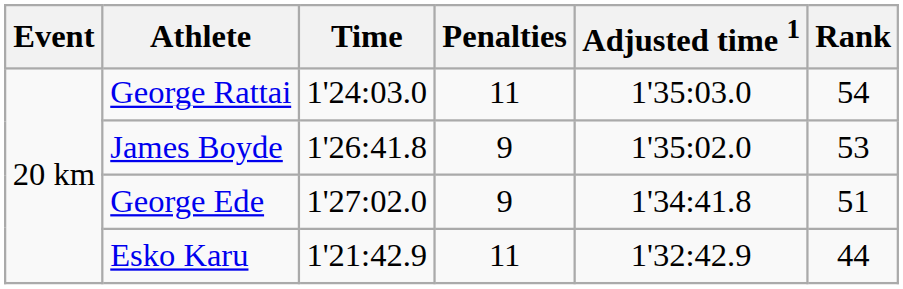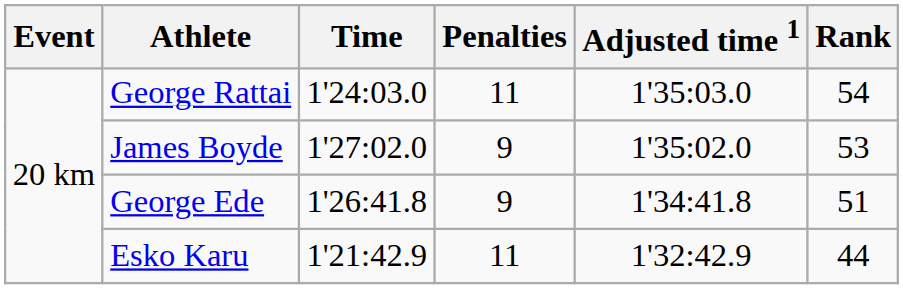 <table class="wikitable" style="font-size:90%">
 <tr>
 <th>Event</th>
 <th>Athlete</th>
 <th>Time</th>
 <th>Penalties</th>
 <th>Adjusted time <sup>1</sup></th>
 <th>Rank</th>
 </tr>
 <tr>
 <td rowspan="4">20 km</td>
 <td><a href='#'>George Rattai</a></td>
 <td align="center">1'24:03.0</td>
 <td align="center">11</td>
 <td align="center">1'35:03.0</td>
 <td align="center">54</td>
 </tr>
 <tr>
 <td><a href='#'>James Boyde</a></td>
-<td align="center">1'26:41.8</td>
+<td align="center">1'27:02.0</td>
 <td align="center">9</td>
 <td align="center">1'35:02.0</td>
 <td align="center">53</td>
 </tr>
 <tr>
 <td><a href='#'>George Ede</a></td>
-<td align="center">1'27:02.0</td>
+<td align="center">1'26:41.8</td>
 <td align="center">9</td>
 <td align="center">1'34:41.8</td>
 <td align="center">51</td>
 </tr>
 <tr>
 <td><a href='#'>Esko Karu</a></td>
 <td align="center">1'21:42.9</td>
 <td align="center">11</td>
 <td align="center">1'32:42.9</td>
 <td align="center">44</td>
 </tr>
 </table>
